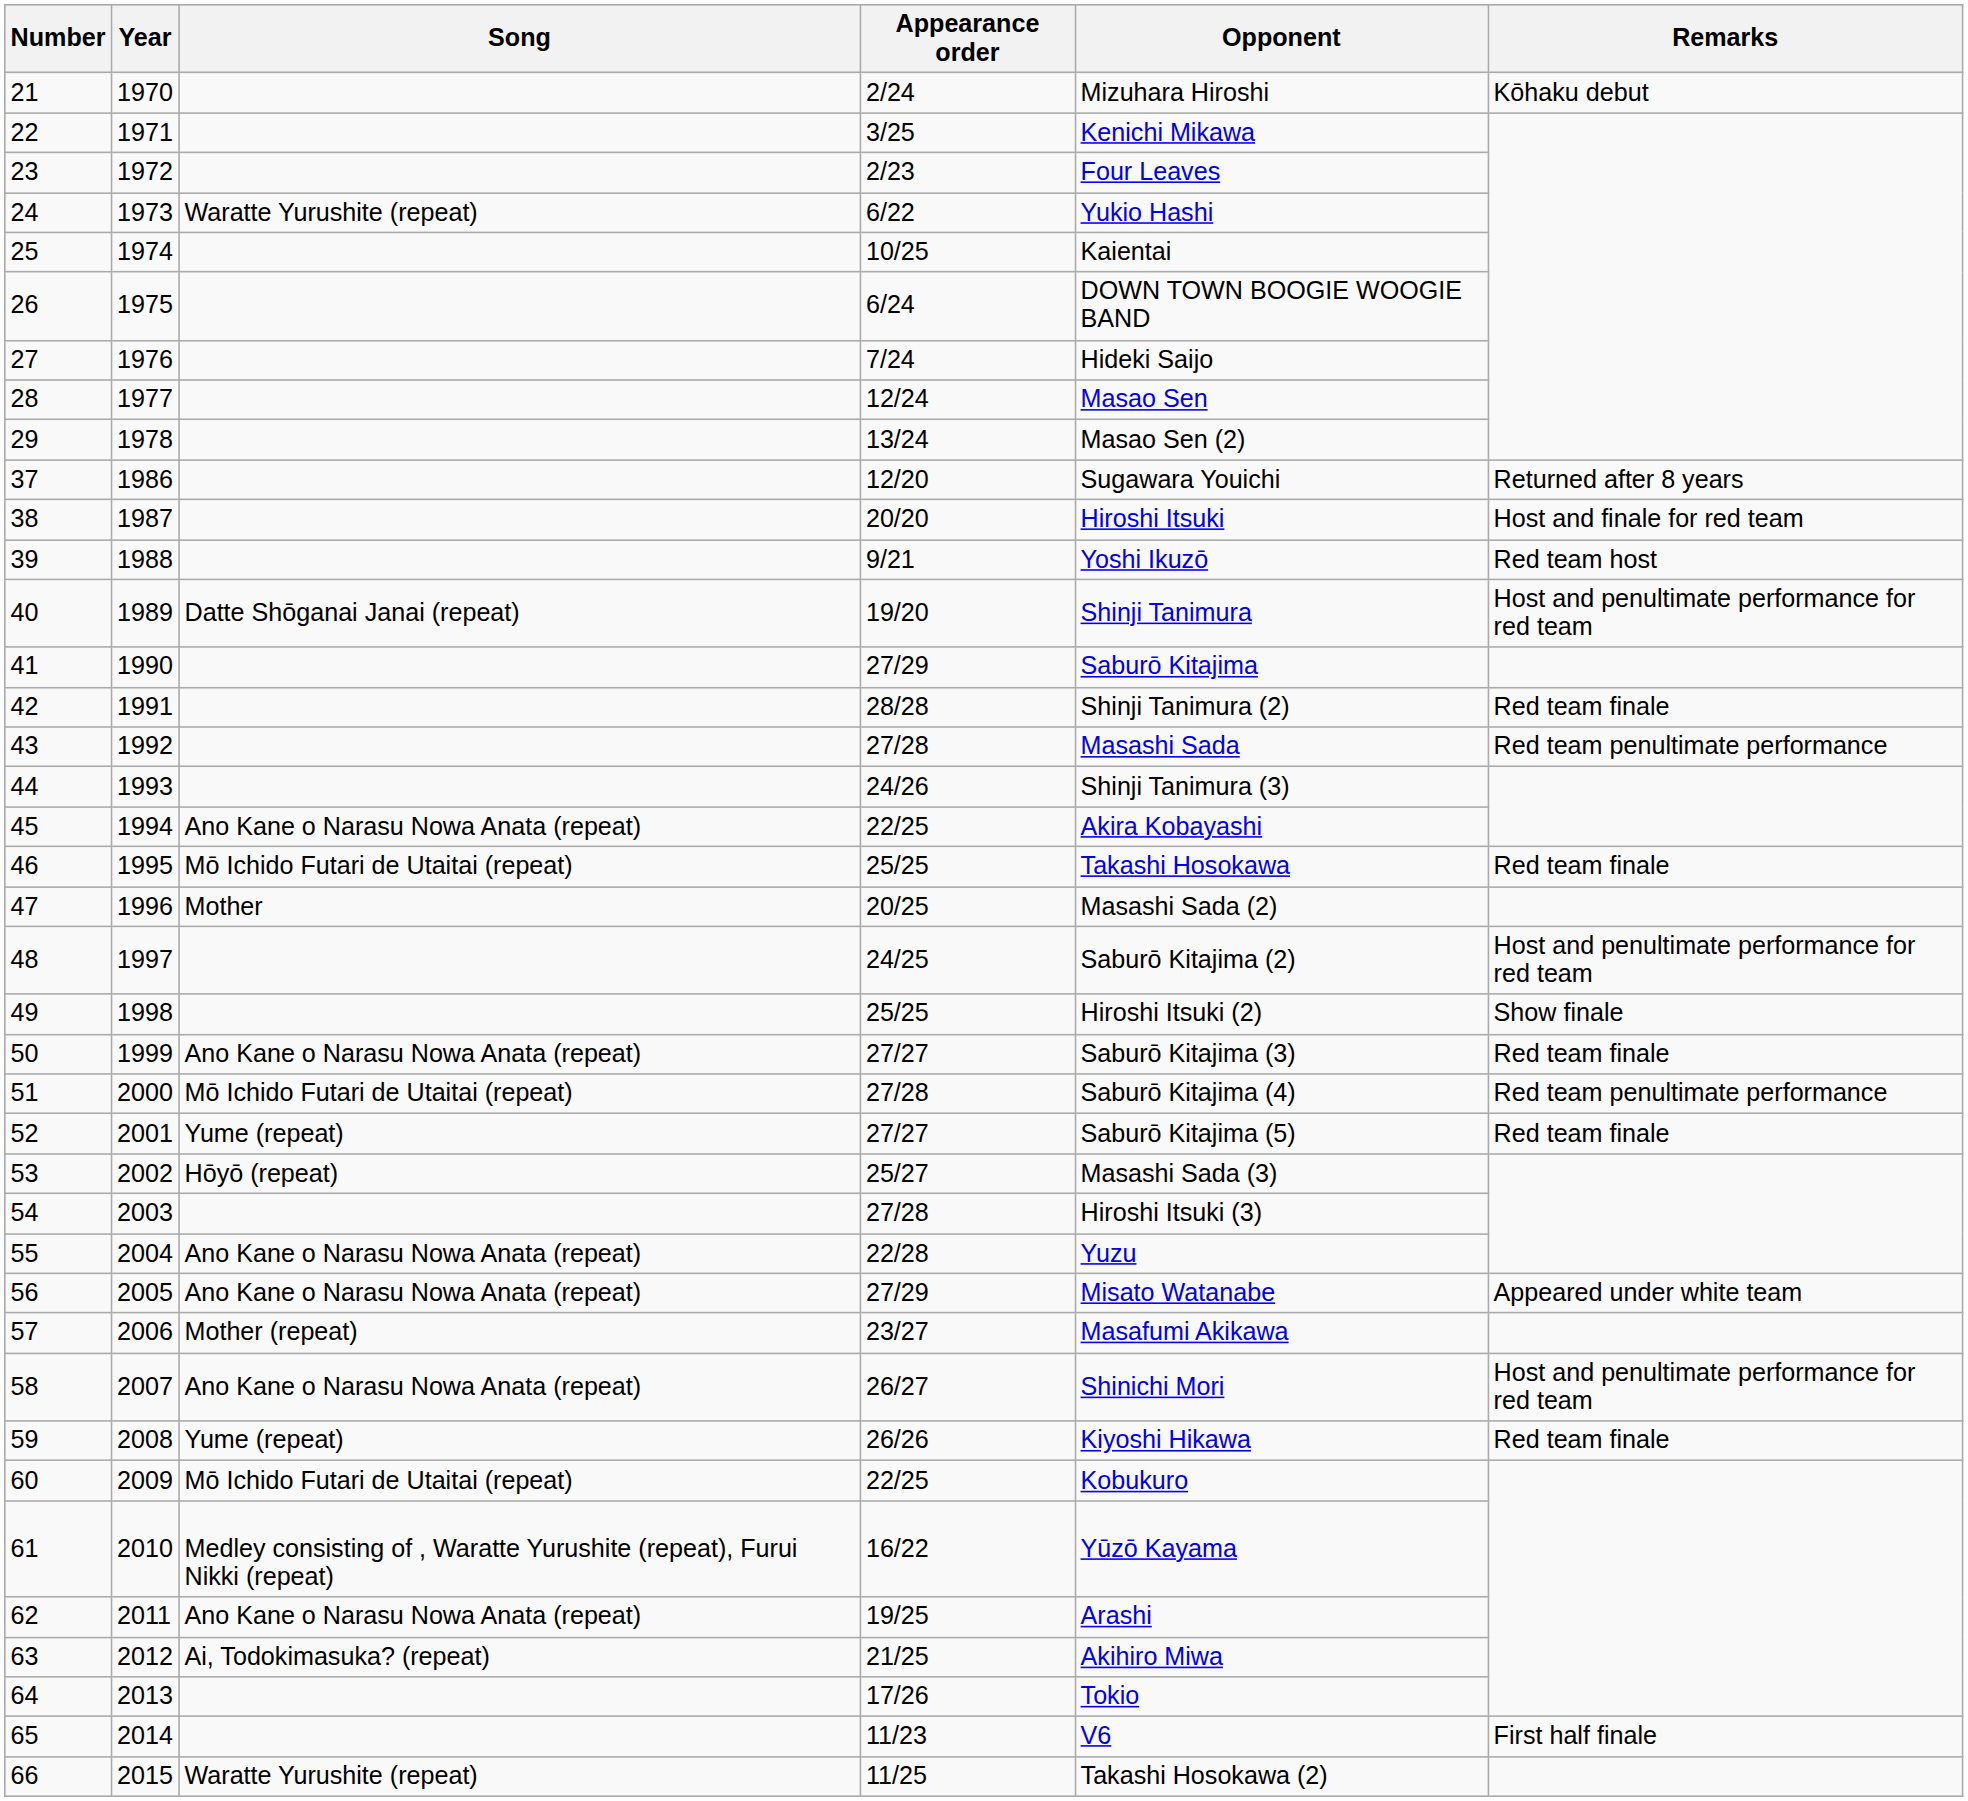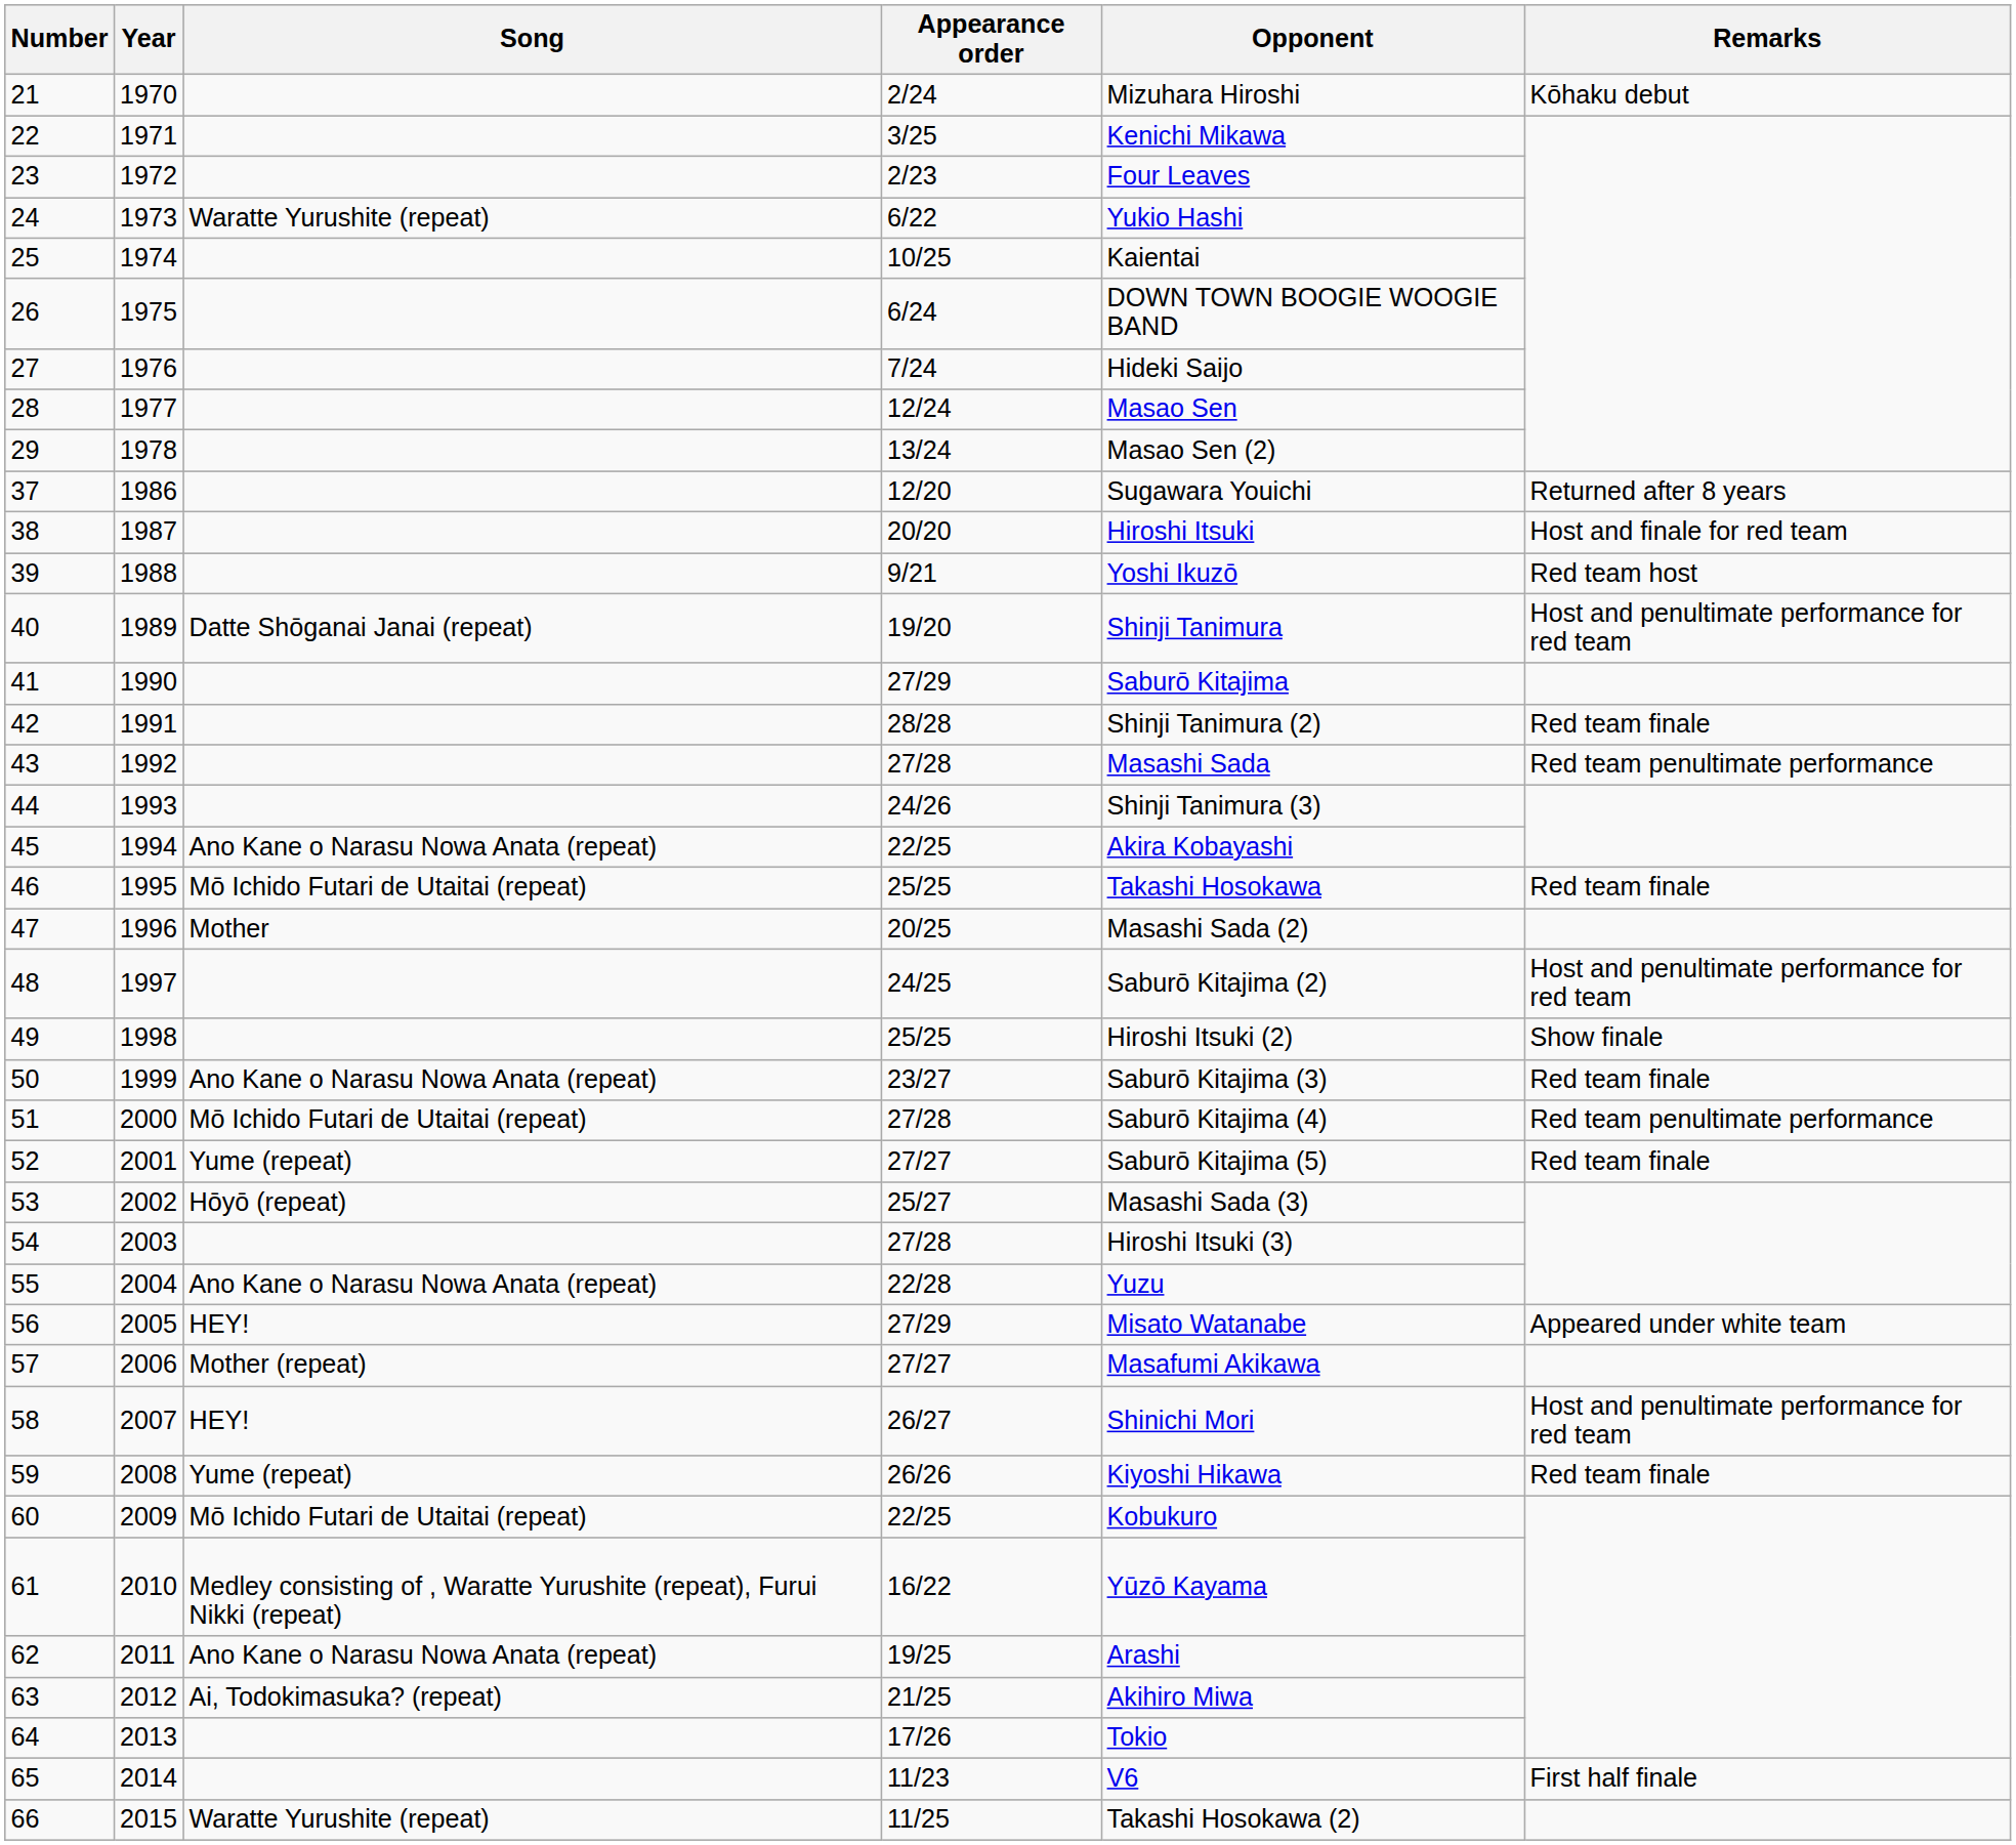 <table class="wikitable">
 <tr>
 <th>Number</th>
 <th>Year</th>
 <th>Song</th>
 <th>Appearance order</th>
 <th>Opponent</th>
 <th>Remarks</th>
 </tr>
 <tr>
 <td>21</td>
 <td>1970</td>
 <td></td>
 <td>2/24</td>
 <td>Mizuhara Hiroshi</td>
 <td>Kōhaku debut</td>
 </tr>
 <tr>
 <td>22</td>
 <td>1971</td>
 <td></td>
 <td>3/25</td>
 <td><a href='#'>Kenichi Mikawa</a></td>
 </tr>
 <tr>
 <td>23</td>
 <td>1972</td>
 <td></td>
 <td>2/23</td>
 <td><a href='#'>Four Leaves</a></td>
 </tr>
 <tr>
 <td>24</td>
 <td>1973</td>
 <td>Waratte Yurushite (repeat)</td>
 <td>6/22</td>
 <td><a href='#'>Yukio Hashi</a></td>
 </tr>
 <tr>
 <td>25</td>
 <td>1974</td>
 <td></td>
 <td>10/25</td>
 <td>Kaientai</td>
 </tr>
 <tr>
 <td>26</td>
 <td>1975</td>
 <td></td>
 <td>6/24</td>
 <td>DOWN TOWN BOOGIE WOOGIE BAND</td>
 </tr>
 <tr>
 <td>27</td>
 <td>1976</td>
 <td></td>
 <td>7/24</td>
 <td>Hideki Saijo</td>
 </tr>
 <tr>
 <td>28</td>
 <td>1977</td>
 <td></td>
 <td>12/24</td>
 <td><a href='#'>Masao Sen</a></td>
 </tr>
 <tr>
 <td>29</td>
 <td>1978</td>
 <td></td>
 <td>13/24</td>
 <td>Masao Sen (2)</td>
 </tr>
 <tr>
 <td>37</td>
 <td>1986</td>
 <td></td>
 <td>12/20</td>
 <td>Sugawara Youichi</td>
 <td>Returned after 8 years</td>
 </tr>
 <tr>
 <td>38</td>
 <td>1987</td>
 <td></td>
 <td>20/20</td>
 <td><a href='#'>Hiroshi Itsuki</a></td>
 <td>Host and finale for red team</td>
 </tr>
 <tr>
 <td>39</td>
 <td>1988</td>
 <td></td>
 <td>9/21</td>
 <td><a href='#'>Yoshi Ikuzō</a></td>
 <td>Red team host</td>
 </tr>
 <tr>
 <td>40</td>
 <td>1989</td>
 <td>Datte Shōganai Janai (repeat)</td>
 <td>19/20</td>
 <td><a href='#'>Shinji Tanimura</a></td>
 <td>Host and penultimate performance for red team</td>
 </tr>
 <tr>
 <td>41</td>
 <td>1990</td>
 <td></td>
 <td>27/29</td>
 <td><a href='#'>Saburō Kitajima</a></td>
 </tr>
 <tr>
 <td>42</td>
 <td>1991</td>
 <td></td>
 <td>28/28</td>
 <td>Shinji Tanimura (2)</td>
 <td>Red team finale</td>
 </tr>
 <tr>
 <td>43</td>
 <td>1992</td>
 <td></td>
 <td>27/28</td>
 <td><a href='#'>Masashi Sada</a></td>
 <td>Red team penultimate performance</td>
 </tr>
 <tr>
 <td>44</td>
 <td>1993</td>
 <td></td>
 <td>24/26</td>
 <td>Shinji Tanimura (3)</td>
 </tr>
 <tr>
 <td>45</td>
 <td>1994</td>
 <td>Ano Kane o Narasu Nowa Anata (repeat)</td>
 <td>22/25</td>
 <td><a href='#'>Akira Kobayashi</a></td>
 </tr>
 <tr>
 <td>46</td>
 <td>1995</td>
 <td>Mō Ichido Futari de Utaitai (repeat)</td>
 <td>25/25</td>
 <td><a href='#'>Takashi Hosokawa</a></td>
 <td>Red team finale</td>
 </tr>
 <tr>
 <td>47</td>
 <td>1996</td>
 <td>Mother</td>
 <td>20/25</td>
 <td>Masashi Sada (2)</td>
 </tr>
 <tr>
 <td>48</td>
 <td>1997</td>
 <td></td>
 <td>24/25</td>
 <td>Saburō Kitajima (2)</td>
 <td>Host and penultimate performance for red team</td>
 </tr>
 <tr>
 <td>49</td>
 <td>1998</td>
 <td></td>
 <td>25/25</td>
 <td>Hiroshi Itsuki (2)</td>
 <td>Show finale</td>
 </tr>
 <tr>
 <td>50</td>
 <td>1999</td>
 <td>Ano Kane o Narasu Nowa Anata (repeat)</td>
-<td>27/27</td>
+<td>23/27</td>
 <td>Saburō Kitajima (3)</td>
 <td>Red team finale</td>
 </tr>
 <tr>
 <td>51</td>
 <td>2000</td>
 <td>Mō Ichido Futari de Utaitai (repeat)</td>
 <td>27/28</td>
 <td>Saburō Kitajima (4)</td>
 <td>Red team penultimate performance</td>
 </tr>
 <tr>
 <td>52</td>
 <td>2001</td>
 <td>Yume (repeat)</td>
 <td>27/27</td>
 <td>Saburō Kitajima (5)</td>
 <td>Red team finale</td>
 </tr>
 <tr>
 <td>53</td>
 <td>2002</td>
 <td>Hōyō (repeat)</td>
 <td>25/27</td>
 <td>Masashi Sada (3)</td>
 </tr>
 <tr>
 <td>54</td>
 <td>2003</td>
 <td></td>
 <td>27/28</td>
 <td>Hiroshi Itsuki (3)</td>
 </tr>
 <tr>
 <td>55</td>
 <td>2004</td>
 <td>Ano Kane o Narasu Nowa Anata (repeat)</td>
 <td>22/28</td>
 <td><a href='#'>Yuzu</a></td>
 </tr>
 <tr>
 <td>56</td>
 <td>2005</td>
-<td>Ano Kane o Narasu Nowa Anata (repeat)</td>
+<td>HEY!</td>
 <td>27/29</td>
 <td><a href='#'>Misato Watanabe</a></td>
 <td>Appeared under white team</td>
 </tr>
 <tr>
 <td>57</td>
 <td>2006</td>
 <td>Mother (repeat)</td>
-<td>23/27</td>
+<td>27/27</td>
 <td><a href='#'>Masafumi Akikawa</a></td>
 </tr>
 <tr>
 <td>58</td>
 <td>2007</td>
-<td>Ano Kane o Narasu Nowa Anata (repeat)</td>
+<td>HEY!</td>
 <td>26/27</td>
 <td><a href='#'>Shinichi Mori</a></td>
 <td>Host and penultimate performance for red team</td>
 </tr>
 <tr>
 <td>59</td>
 <td>2008</td>
 <td>Yume (repeat)</td>
 <td>26/26</td>
 <td><a href='#'>Kiyoshi Hikawa</a></td>
 <td>Red team finale</td>
 </tr>
 <tr>
 <td>60</td>
 <td>2009</td>
 <td>Mō Ichido Futari de Utaitai (repeat)</td>
 <td>22/25</td>
 <td><a href='#'>Kobukuro</a></td>
 </tr>
 <tr>
 <td>61</td>
 <td>2010</td>
 <td><br>Medley consisting of , Waratte Yurushite (repeat), Furui Nikki (repeat)</td>
 <td>16/22</td>
 <td><a href='#'>Yūzō Kayama</a></td>
 </tr>
 <tr>
 <td>62</td>
 <td>2011</td>
 <td>Ano Kane o Narasu Nowa Anata (repeat)</td>
 <td>19/25</td>
 <td><a href='#'>Arashi</a></td>
 </tr>
 <tr>
 <td>63</td>
 <td>2012</td>
 <td>Ai, Todokimasuka? (repeat)</td>
 <td>21/25</td>
 <td><a href='#'>Akihiro Miwa</a></td>
 </tr>
 <tr>
 <td>64</td>
 <td>2013</td>
 <td></td>
 <td>17/26</td>
 <td><a href='#'>Tokio</a></td>
 </tr>
 <tr>
 <td>65</td>
 <td>2014</td>
 <td></td>
 <td>11/23</td>
 <td><a href='#'>V6</a></td>
 <td>First half finale</td>
 </tr>
 <tr>
 <td>66</td>
 <td>2015</td>
 <td>Waratte Yurushite (repeat)</td>
 <td>11/25</td>
 <td>Takashi Hosokawa (2)</td>
 </tr>
 </table>
